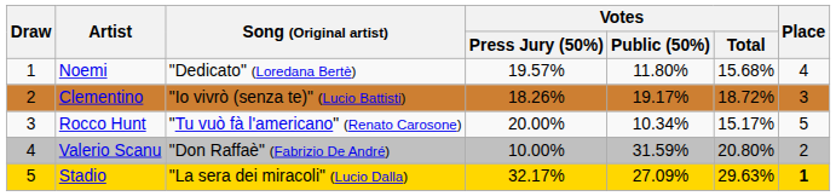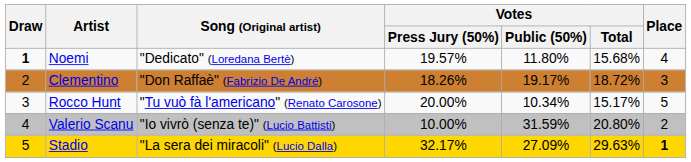 <table class="sortable wikitable" style="margin: 1em auto 1em auto; text-align:center">
 <tr>
 <th rowspan="2">Draw</th>
 <th rowspan="2">Artist</th>
 <th rowspan="2">Song <small>(Original artist)</small></th>
 <th colspan="3" class="unsortable">Votes</th>
 <th rowspan="2">Place</th>
 </tr>
 <tr>
 <th>Press Jury (50%)</th>
 <th>Public (50%)</th>
 <th>Total</th>
 </tr>
 <tr>
-<td>1</td>
+<td><strong>1</strong></td>
 <td align="left"><a href='#'>Noemi</a></td>
 <td align="left">"Dedicato" <small>(<a href='#'>Loredana Bertè</a>)</small></td>
 <td>19.57%</td>
 <td>11.80%</td>
 <td>15.68%</td>
 <td>4</td>
 </tr>
 <tr style="background:#cd7f32">
 <td>2</td>
 <td align="left"><a href='#'>Clementino</a></td>
-<td align="left">"Io vivrò (senza te)" <small>(<a href='#'>Lucio Battisti</a>)</small></td>
+<td align="left">"Don Raffaè" <small>(<a href='#'>Fabrizio De André</a>)</small></td>
 <td>18.26%</td>
 <td>19.17%</td>
 <td>18.72%</td>
 <td>3</td>
 </tr>
 <tr>
 <td>3</td>
 <td align="left"><a href='#'>Rocco Hunt</a></td>
 <td align="left">"<a href='#'>Tu vuò fà l'americano</a>" <small>(<a href='#'>Renato Carosone</a>)</small></td>
 <td>20.00%</td>
 <td>10.34%</td>
 <td>15.17%</td>
 <td>5</td>
 </tr>
 <tr style="background:silver">
 <td>4</td>
 <td align="left"><a href='#'>Valerio Scanu</a></td>
-<td align="left">"Don Raffaè" <small>(<a href='#'>Fabrizio De André</a>)</small></td>
+<td align="left">"Io vivrò (senza te)" <small>(<a href='#'>Lucio Battisti</a>)</small></td>
 <td>10.00%</td>
 <td>31.59%</td>
 <td>20.80%</td>
 <td>2</td>
 </tr>
 <tr style="background:gold">
 <td>5</td>
 <td align="left"><a href='#'>Stadio</a></td>
 <td align="left">"La sera dei miracoli" <small>(<a href='#'>Lucio Dalla</a>)</small></td>
 <td>32.17%</td>
 <td>27.09%</td>
 <td>29.63%</td>
 <td><strong>1</strong></td>
 </tr>
 </table>
